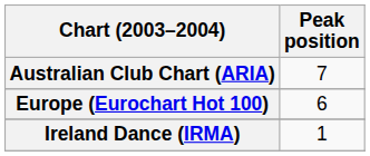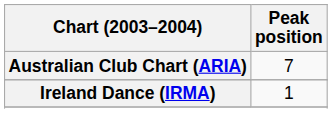 <table class="wikitable sortable plainrowheaders">
 <tr>
 <th scope="col">Chart (2003–2004)</th>
 <th scope="col">Peak<br>position</th>
 </tr>
 <tr>
 <th scope="row">Australian Club Chart (<a href='#'>ARIA</a>)</th>
 <td align="center">7</td>
 </tr>
 <tr>
 </tr>
 <tr>
 </tr>
 <tr>
 </tr>
 <tr>
-</tr>
-<tr>
-<th scope="row">Europe (<a href='#'>Eurochart Hot 100</a>)</th>
-<td align="center">6</td>
 </tr>
 <tr>
 </tr>
 <tr>
 </tr>
 <tr>
 </tr>
 <tr>
 <th scope="row">Ireland Dance (<a href='#'>IRMA</a>)</th>
 <td align="center">1</td>
 </tr>
 <tr>
 </tr>
 <tr>
 </tr>
 <tr>
 </tr>
 <tr>
 </tr>
 <tr>
 </tr>
 <tr>
 </tr>
 </table>
